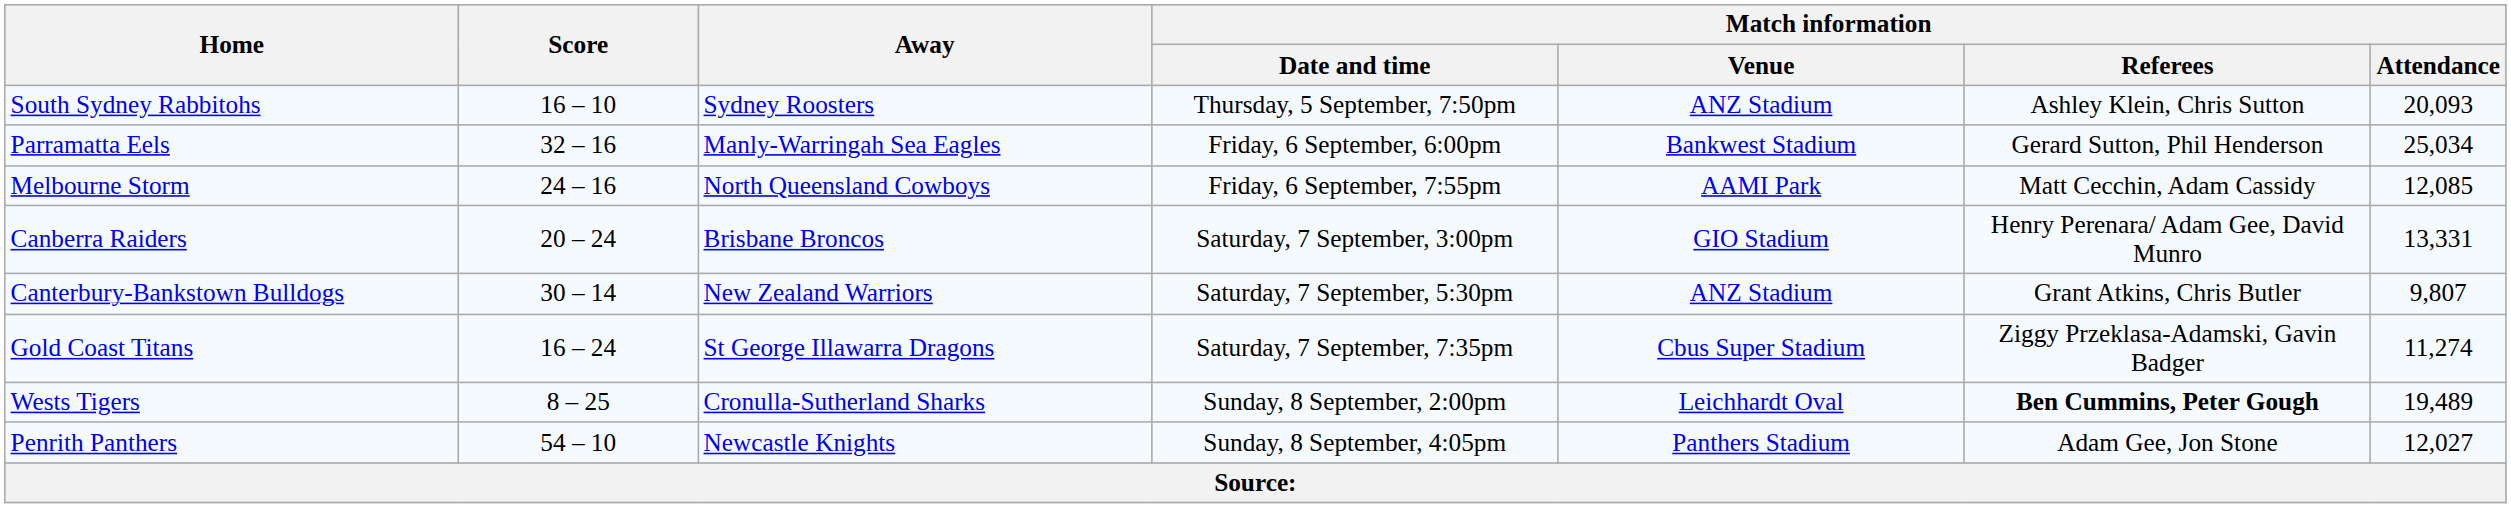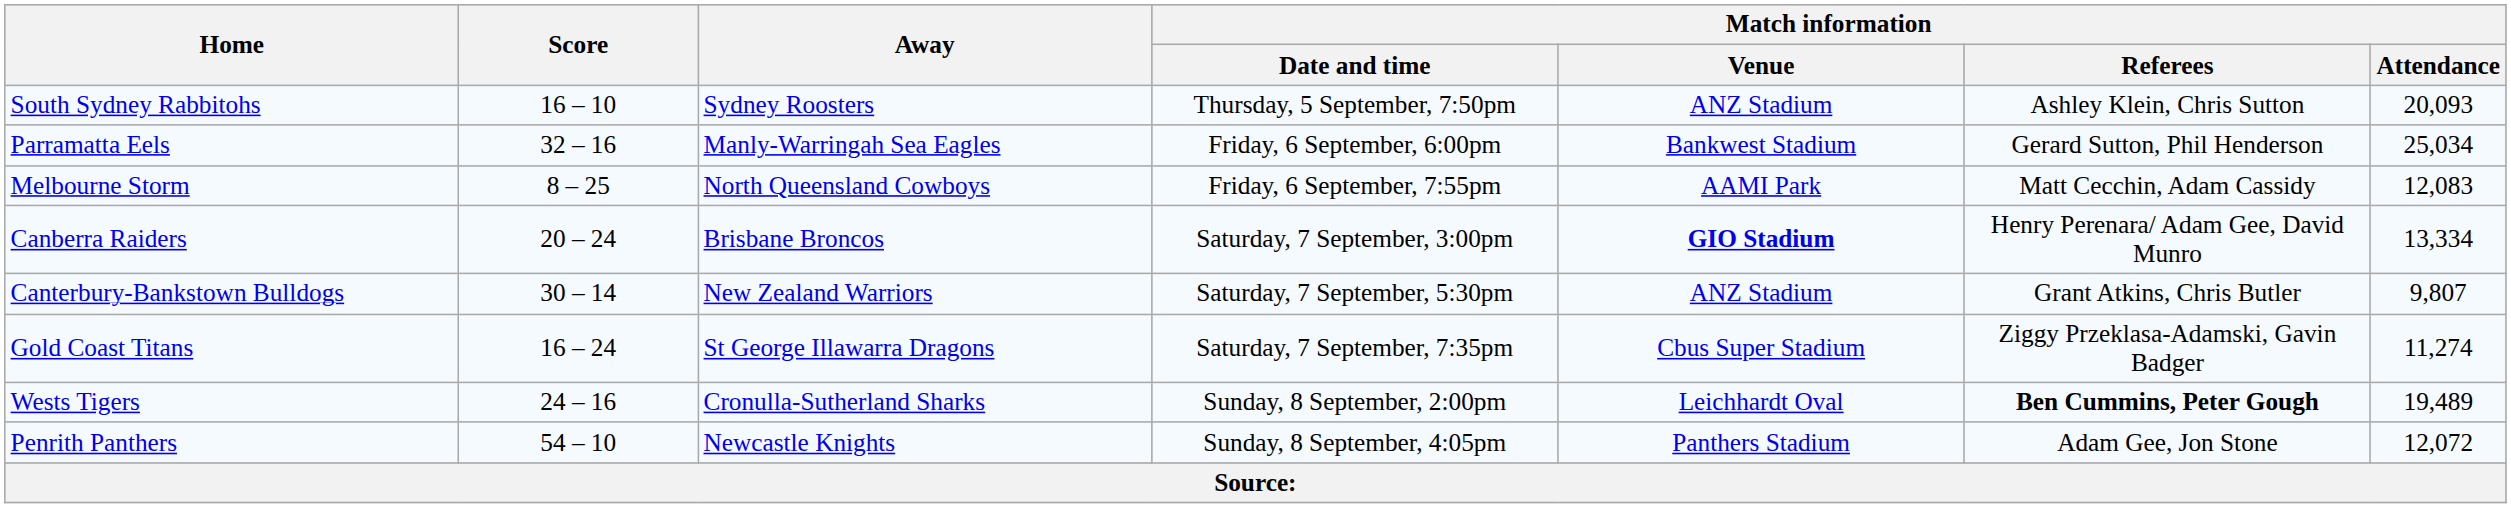 <table class="wikitable" style="border-collapse:collapse; text-align:center; width:100%;">
 <tr style="background:#c1d8ff;">
 <th rowspan="2" style="width:19%;">Home</th>
 <th rowspan="2" style="width:10%;">Score</th>
 <th rowspan="2" style="width:19%;">Away</th>
 <th colspan="6">Match information</th>
 </tr>
 <tr style="background:#efefef;">
 <th width="17%">Date and time</th>
 <th width="17%">Venue</th>
 <th width="17%">Referees</th>
 <th width="5%">Attendance</th>
 </tr>
 <tr style="text-align:center; background:#f5faff;">
 <td align="left"> <a href='#'>South Sydney Rabbitohs</a></td>
 <td>16 – 10</td>
 <td align="left"> <a href='#'>Sydney Roosters</a></td>
 <td>Thursday, 5 September, 7:50pm</td>
 <td><a href='#'>ANZ Stadium</a></td>
 <td>Ashley Klein, Chris Sutton</td>
 <td>20,093</td>
 </tr>
 <tr style="text-align:center; background:#f5faff;">
 <td align="left"> <a href='#'>Parramatta Eels</a></td>
 <td>32 – 16</td>
 <td align="left"> <a href='#'>Manly-Warringah Sea Eagles</a></td>
 <td>Friday, 6 September, 6:00pm</td>
 <td><a href='#'>Bankwest Stadium</a></td>
 <td>Gerard Sutton, Phil Henderson</td>
 <td>25,034</td>
 </tr>
 <tr style="text-align:center; background:#f5faff;">
 <td align="left"> <a href='#'>Melbourne Storm</a></td>
-<td>24 – 16</td>
+<td>8 – 25</td>
 <td align="left"> <a href='#'>North Queensland Cowboys</a></td>
 <td>Friday, 6 September, 7:55pm</td>
 <td><a href='#'>AAMI Park</a></td>
 <td>Matt Cecchin, Adam Cassidy</td>
-<td>12,085</td>
+<td>12,083</td>
 </tr>
 <tr style="text-align:center; background:#f5faff;">
 <td align="left"> <a href='#'>Canberra Raiders</a></td>
 <td>20 – 24</td>
 <td align="left"> <a href='#'>Brisbane Broncos</a></td>
 <td>Saturday, 7 September, 3:00pm</td>
-<td><a href='#'>GIO Stadium</a></td>
+<td><strong><a href='#'>GIO Stadium</a></strong></td>
 <td>Henry Perenara/ Adam Gee, David Munro</td>
-<td>13,331</td>
+<td>13,334</td>
 </tr>
 <tr style="text-align:center; background:#f5faff;">
 <td align="left"> <a href='#'>Canterbury-Bankstown Bulldogs</a></td>
 <td>30 – 14</td>
 <td align="left"> <a href='#'>New Zealand Warriors</a></td>
 <td>Saturday, 7 September, 5:30pm</td>
 <td><a href='#'>ANZ Stadium</a></td>
 <td>Grant Atkins, Chris Butler</td>
 <td>9,807</td>
 </tr>
 <tr style="text-align:center; background:#f5faff;">
 <td align="left"> <a href='#'>Gold Coast Titans</a></td>
 <td>16 – 24</td>
 <td align="left"> <a href='#'>St George Illawarra Dragons</a></td>
 <td>Saturday, 7 September, 7:35pm</td>
 <td><a href='#'>Cbus Super Stadium</a></td>
 <td>Ziggy Przeklasa-Adamski, Gavin Badger</td>
 <td>11,274</td>
 </tr>
 <tr style="text-align:center; background:#f5faff;">
 <td align="left"> <a href='#'>Wests Tigers</a></td>
-<td>8 – 25</td>
+<td>24 – 16</td>
 <td align="left"> <a href='#'>Cronulla-Sutherland Sharks</a></td>
 <td>Sunday, 8 September, 2:00pm</td>
 <td><a href='#'>Leichhardt Oval</a></td>
 <td><strong>Ben Cummins, Peter Gough</strong></td>
 <td>19,489</td>
 </tr>
 <tr style="text-align:center; background:#f5faff;">
 <td align="left"> <a href='#'>Penrith Panthers</a></td>
 <td>54 – 10</td>
 <td align="left"> <a href='#'>Newcastle Knights</a></td>
 <td>Sunday, 8 September, 4:05pm</td>
 <td><a href='#'>Panthers Stadium</a></td>
 <td>Adam Gee, Jon Stone</td>
-<td>12,027</td>
+<td>12,072</td>
 </tr>
 <tr style="background:#c1d8ff;">
 <th colspan="7">Source:</th>
 </tr>
 </table>
